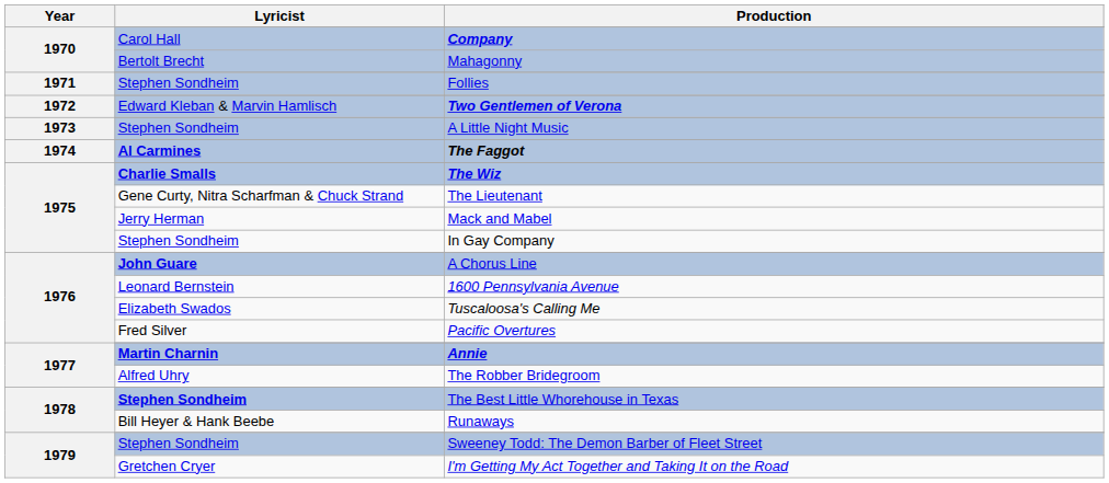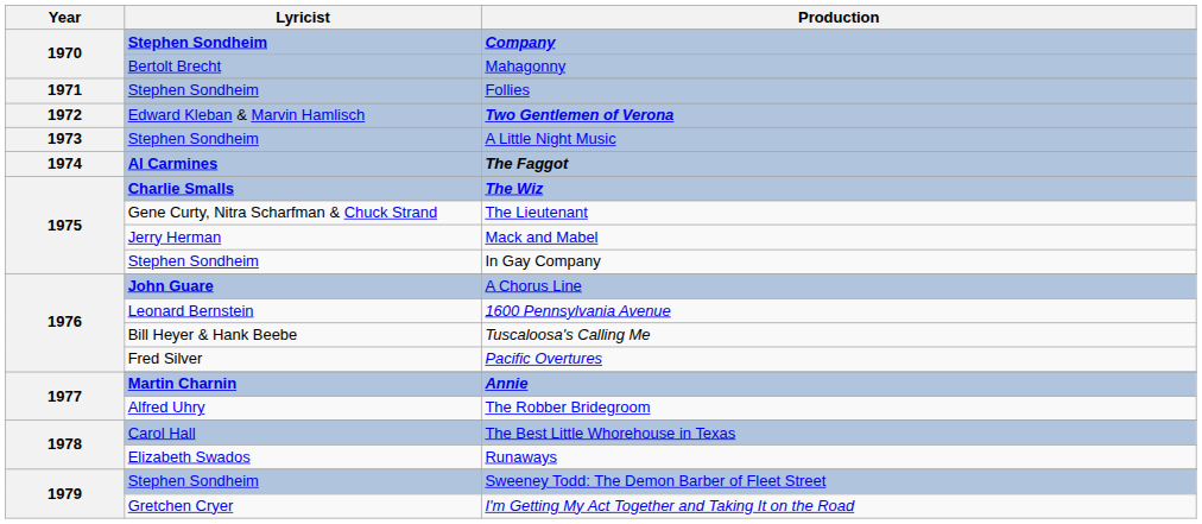 <table class="wikitable" style="width:98%;">
 <tr style="background:#bebebe;">
 <th style="width:10%;">Year</th>
 <th style="width:30%;">Lyricist</th>
 <th style="width:60%;">Production</th>
 </tr>
 <tr>
 <th rowspan="3" align="center">1970</th>
 </tr>
 <tr style="background:#B0C4DE">
-<td></strong><a href='#'>Carol Hall</a><strong></td>
+<td><strong><a href='#'>Stephen Sondheim</a></strong></td>
 <td><strong><em><a href='#'>Company</a><em> <strong></td>
 </tr>
 <tr style="background:#B0C4DE">
 <td></strong><a href='#'>Bertolt Brecht</a><strong></td>
 <td></em></strong><a href='#'>Mahagonny</a><strong><em></td>
 </tr>
 <tr>
 <th rowspan="2" align="center">1971</th>
 </tr>
 <tr style="background:#B0C4DE">
 <td></strong><a href='#'>Stephen Sondheim</a><strong></td>
 <td></em></strong><a href='#'>Follies</a></em> </strong></td>
 </tr>
 <tr>
 <th rowspan="2" align="center">1972</th>
 </tr>
 <tr style="background:#B0C4DE">
 <td></strong><a href='#'>Edward Kleban</a> & <a href='#'>Marvin Hamlisch</a><strong></td>
 <td><strong><em><a href='#'>Two Gentlemen of Verona</a><em> <strong></td>
 </tr>
 <tr>
 <th rowspan="2" align="center">1973</th>
 </tr>
 <tr style="background:#B0C4DE">
 <td></strong><a href='#'>Stephen Sondheim</a><strong></td>
 <td></em></strong><a href='#'>A Little Night Music</a></em> </strong></td>
 </tr>
 <tr>
 <th rowspan="2" align="center">1974</th>
 </tr>
 <tr style="background:#B0C4DE">
 <td><strong><a href='#'>Al Carmines</a></strong></td>
 <td><strong><em>The Faggot</em></strong></td>
 </tr>
 <tr>
 <th rowspan="5" align="center">1975</th>
 </tr>
 <tr style="background:#B0C4DE">
 <td><strong><a href='#'>Charlie Smalls</a></strong></td>
 <td><strong><em><a href='#'>The Wiz</a><em> <strong></td>
 </tr>
 <tr>
 <td>Gene Curty, Nitra Scharfman & <a href='#'>Chuck Strand</a></td>
 <td></em><a href='#'>The Lieutenant</a><em></td>
 </tr>
 <tr>
 <td><a href='#'>Jerry Herman</a></td>
 <td></em><a href='#'>Mack and Mabel</a><em></td>
 </tr>
 <tr>
 <td><a href='#'>Stephen Sondheim</a></td>
 <td></em>In Gay Company<em></td>
 </tr>
 <tr>
 <th rowspan="5" align="center">1976</th>
 </tr>
 <tr style="background:#B0C4DE">
 <td><strong><a href='#'>John Guare</a></strong></td>
 <td></em></strong><a href='#'>A Chorus Line</a></em> </strong></td>
 </tr>
 <tr>
 <td><a href='#'>Leonard Bernstein</a></td>
 <td><em><a href='#'>1600 Pennsylvania Avenue</a></em></td>
 </tr>
 <tr>
-<td><a href='#'>Elizabeth Swados</a></td>
+<td>Bill Heyer & Hank Beebe</td>
 <td><em>Tuscaloosa's Calling Me</em></td>
 </tr>
 <tr>
 <td>Fred Silver</td>
 <td><em><a href='#'>Pacific Overtures</a></em></td>
 </tr>
 <tr>
 <th rowspan="3" align="center">1977</th>
 </tr>
 <tr style="background:#B0C4DE">
 <td><strong><a href='#'>Martin Charnin</a></strong></td>
 <td><strong><em><a href='#'>Annie</a><em> <strong></td>
 </tr>
 <tr>
 <td><a href='#'>Alfred Uhry</a></td>
 <td></em><a href='#'>The Robber Bridegroom</a><em></td>
 </tr>
 <tr>
 <th rowspan="3" align="center">1978</th>
 </tr>
 <tr style="background:#B0C4DE">
-<td><strong><a href='#'>Stephen Sondheim</a></strong></td>
+<td></strong><a href='#'>Carol Hall</a><strong></td>
 <td></em></strong><a href='#'>The Best Little Whorehouse in Texas</a><strong><em></td>
 </tr>
 <tr>
-<td>Bill Heyer & Hank Beebe</td>
+<td><a href='#'>Elizabeth Swados</a></td>
 <td></em><a href='#'>Runaways</a><em></td>
 </tr>
 <tr>
 <th rowspan="3" align="center">1979</th>
 </tr>
 <tr style="background:#B0C4DE">
 <td></strong><a href='#'>Stephen Sondheim</a><strong></td>
 <td></em></strong><a href='#'>Sweeney Todd: The Demon Barber of Fleet Street</a></em> </strong></td>
 </tr>
 <tr>
 <td><a href='#'>Gretchen Cryer</a></td>
 <td><em><a href='#'>I'm Getting My Act Together and Taking It on the Road</a></em></td>
 </tr>
 </table>
